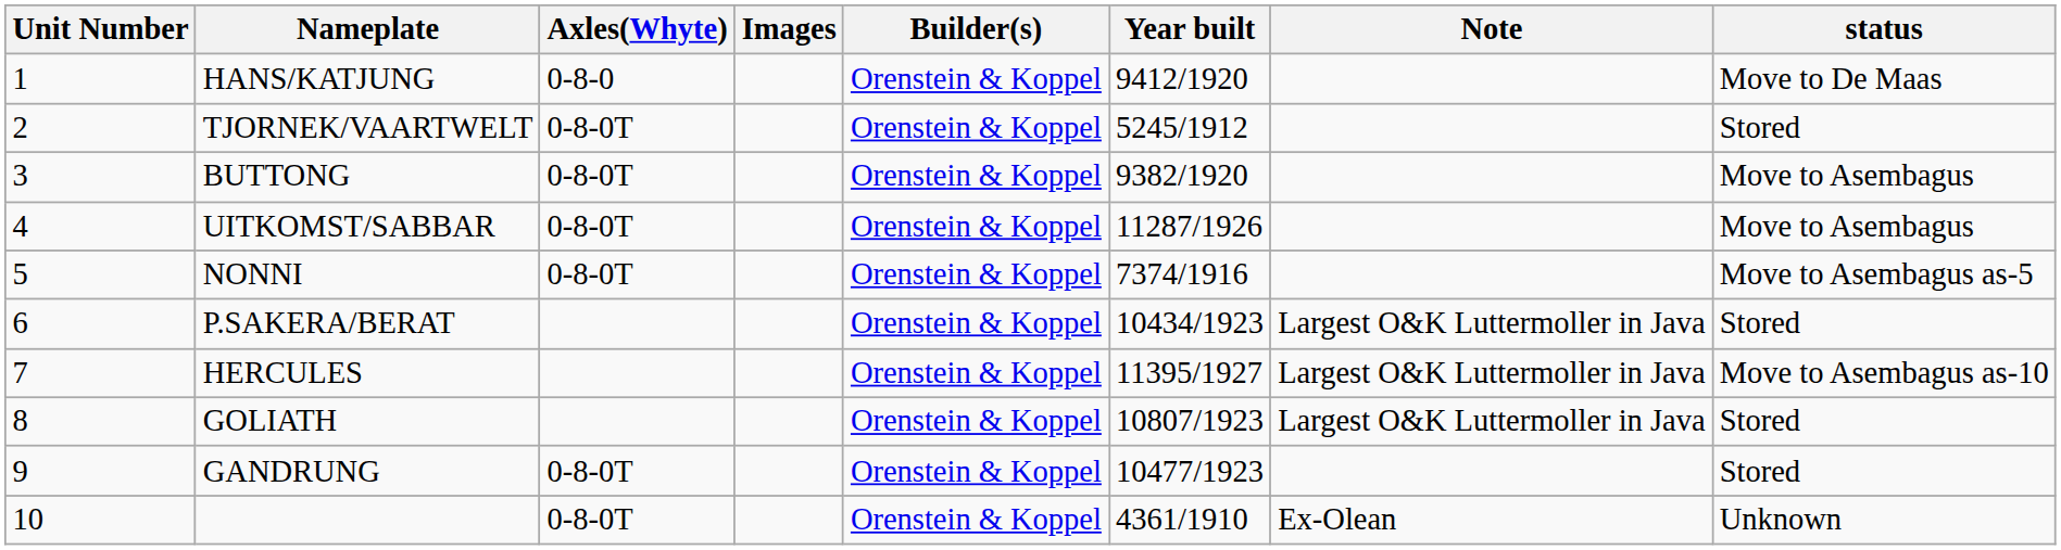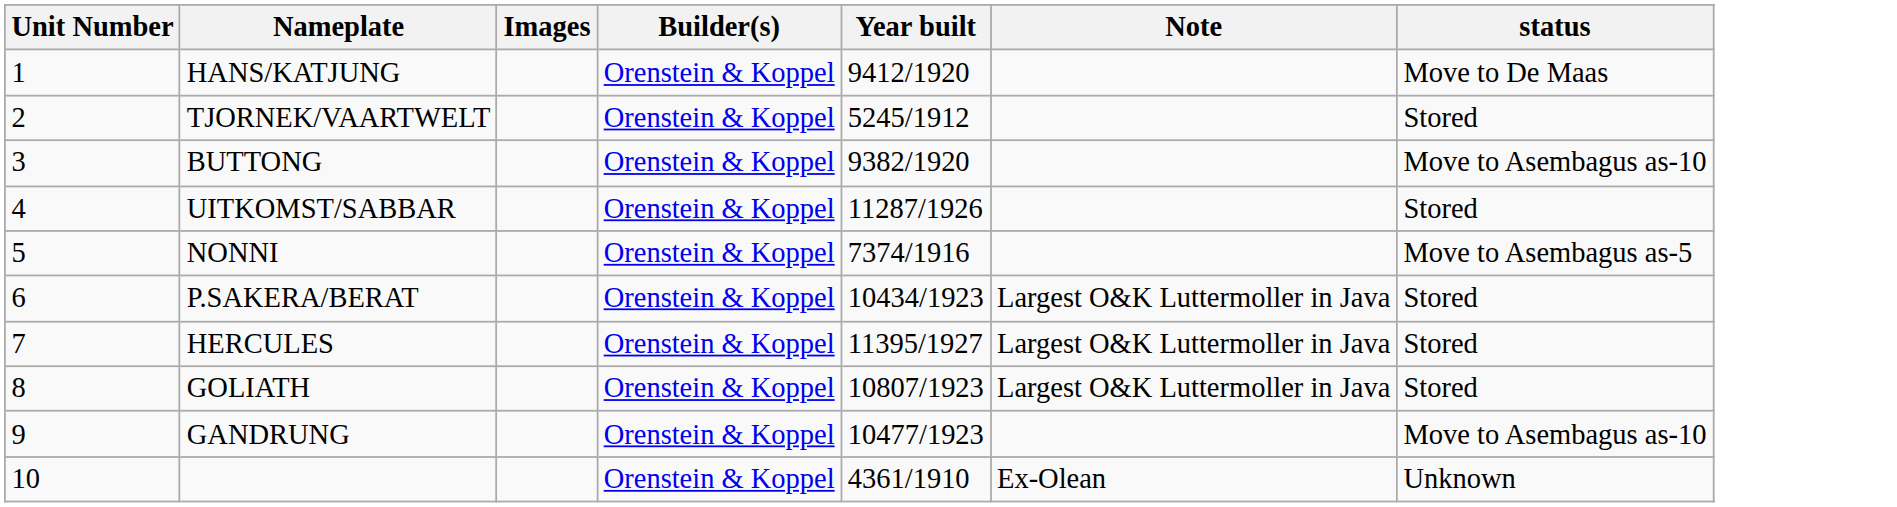 <table class="wikitable">
 <tr>
 <th>Unit Number</th>
 <th>Nameplate</th>
-<th>Axles(<a href='#'>Whyte</a>)</th>
 <th>Images</th>
 <th>Builder(s)</th>
 <th>Year built</th>
 <th>Note</th>
 <th>status</th>
 </tr>
 <tr>
 <td>1</td>
 <td>HANS/KATJUNG</td>
-<td>0-8-0</td>
 <td></td>
 <td> <a href='#'>Orenstein & Koppel</a></td>
 <td>9412/1920</td>
 <td></td>
 <td>Move to De Maas</td>
 </tr>
 <tr>
 <td>2</td>
 <td>TJORNEK/VAARTWELT</td>
-<td>0-8-0T</td>
 <td></td>
 <td> <a href='#'>Orenstein & Koppel</a></td>
 <td>5245/1912</td>
 <td></td>
 <td>Stored</td>
 </tr>
 <tr>
 <td>3</td>
 <td>BUTTONG</td>
-<td>0-8-0T</td>
 <td><br></td>
 <td> <a href='#'>Orenstein & Koppel</a></td>
 <td>9382/1920</td>
 <td></td>
-<td>Move to Asembagus</td>
+<td>Move to Asembagus as-10</td>
 </tr>
 <tr>
 <td>4</td>
 <td>UITKOMST/SABBAR</td>
-<td>0-8-0T</td>
 <td></td>
 <td> <a href='#'>Orenstein & Koppel</a></td>
 <td>11287/1926</td>
 <td></td>
-<td>Move to Asembagus</td>
+<td>Stored</td>
 </tr>
 <tr>
 <td>5</td>
 <td>NONNI</td>
-<td>0-8-0T</td>
 <td></td>
 <td> <a href='#'>Orenstein & Koppel</a></td>
 <td>7374/1916</td>
 <td></td>
 <td>Move to Asembagus as-5</td>
 </tr>
 <tr>
 <td>6</td>
 <td>P.SAKERA/BERAT</td>
 <td></td>
-<td></td>
 <td> <a href='#'>Orenstein & Koppel</a></td>
 <td>10434/1923</td>
 <td>Largest O&K Luttermoller in Java</td>
 <td>Stored</td>
 </tr>
 <tr>
 <td>7</td>
 <td>HERCULES</td>
-<td></td>
 <td><br></td>
 <td> <a href='#'>Orenstein & Koppel</a></td>
 <td>11395/1927</td>
 <td>Largest O&K Luttermoller in Java</td>
-<td>Move to Asembagus as-10</td>
+<td>Stored</td>
 </tr>
 <tr>
 <td>8</td>
 <td>GOLIATH</td>
-<td></td>
 <td></td>
 <td> <a href='#'>Orenstein & Koppel</a></td>
 <td>10807/1923</td>
 <td>Largest O&K Luttermoller in Java</td>
 <td>Stored</td>
 </tr>
 <tr>
 <td>9</td>
 <td>GANDRUNG</td>
-<td>0-8-0T</td>
 <td></td>
 <td> <a href='#'>Orenstein & Koppel</a></td>
 <td>10477/1923</td>
 <td></td>
-<td>Stored</td>
+<td>Move to Asembagus as-10</td>
 </tr>
 <tr>
 <td>10</td>
 <td></td>
-<td>0-8-0T</td>
 <td><br></td>
 <td> <a href='#'>Orenstein & Koppel</a></td>
 <td>4361/1910</td>
 <td>Ex-Olean</td>
 <td>Unknown</td>
 </tr>
 </table>
